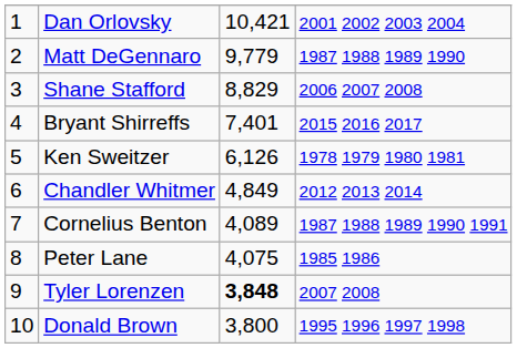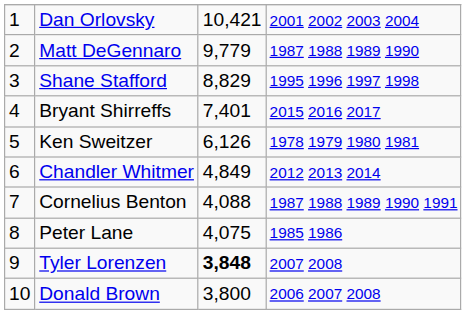 <table class="wikitable">
 <tr>
 </tr>
 <tr>
 <td>1</td>
 <td><a href='#'>Dan Orlovsky</a></td>
 <td><abbr>10,421</abbr></td>
 <td style="font-size:80%;"><a href='#'>2001</a> <a href='#'>2002</a> <a href='#'>2003</a> <a href='#'>2004</a></td>
 </tr>
 <tr>
 <td>2</td>
 <td><a href='#'>Matt DeGennaro</a></td>
 <td><abbr>9,779</abbr></td>
 <td style="font-size:80%;"><a href='#'>1987</a> <a href='#'>1988</a> <a href='#'>1989</a> <a href='#'>1990</a></td>
 </tr>
 <tr>
 <td>3</td>
 <td><a href='#'>Shane Stafford</a></td>
 <td><abbr>8,829</abbr></td>
-<td style="font-size:80%;"><a href='#'>2006</a> <a href='#'>2007</a> <a href='#'>2008</a></td>
+<td style="font-size:80%;"><a href='#'>1995</a> <a href='#'>1996</a> <a href='#'>1997</a> <a href='#'>1998</a></td>
 </tr>
 <tr>
 <td>4</td>
 <td>Bryant Shirreffs</td>
 <td><abbr>7,401</abbr></td>
 <td style="font-size:80%;"><a href='#'>2015</a> <a href='#'>2016</a> <a href='#'>2017</a></td>
 </tr>
 <tr>
 <td>5</td>
 <td>Ken Sweitzer</td>
 <td><abbr>6,126</abbr></td>
 <td style="font-size:80%;"><a href='#'>1978</a> <a href='#'>1979</a> <a href='#'>1980</a> <a href='#'>1981</a></td>
 </tr>
 <tr>
 <td>6</td>
 <td><a href='#'>Chandler Whitmer</a></td>
 <td><abbr>4,849</abbr></td>
 <td style="font-size:80%;"><a href='#'>2012</a> <a href='#'>2013</a> <a href='#'>2014</a></td>
 </tr>
 <tr>
 <td>7</td>
 <td>Cornelius Benton</td>
-<td><abbr>4,089</abbr></td>
+<td><abbr>4,088</abbr></td>
 <td style="font-size:80%;"><a href='#'>1987</a> <a href='#'>1988</a> <a href='#'>1989</a> <a href='#'>1990</a> <a href='#'>1991</a></td>
 </tr>
 <tr>
 <td>8</td>
 <td>Peter Lane</td>
 <td><abbr>4,075</abbr></td>
 <td style="font-size:80%;"><a href='#'>1985</a> <a href='#'>1986</a></td>
 </tr>
 <tr>
 <td>9</td>
 <td><a href='#'>Tyler Lorenzen</a></td>
 <td><strong><abbr>3,848</abbr></strong></td>
 <td style="font-size:80%;"><a href='#'>2007</a> <a href='#'>2008</a></td>
 </tr>
 <tr>
 <td>10</td>
 <td><a href='#'>Donald Brown</a></td>
 <td><abbr>3,800</abbr></td>
-<td style="font-size:80%;"><a href='#'>1995</a> <a href='#'>1996</a> <a href='#'>1997</a> <a href='#'>1998</a></td>
+<td style="font-size:80%;"><a href='#'>2006</a> <a href='#'>2007</a> <a href='#'>2008</a></td>
 </tr>
 </table>
